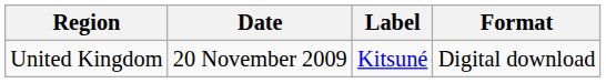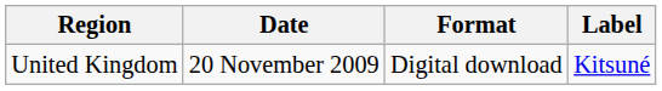 <table class=wikitable>
 <tr>
 <th scope="col">Region</th>
 <th scope="col">Date</th>
+<th scope="col">Format</th>
 <th scope="col">Label</th>
-<th scope="col">Format</th>
 </tr>
 <tr>
 <td>United Kingdom</td>
 <td>20 November 2009</td>
+<td>Digital download</td>
 <td><a href='#'>Kitsuné</a></td>
-<td>Digital download</td>
 </tr>
 </table>
